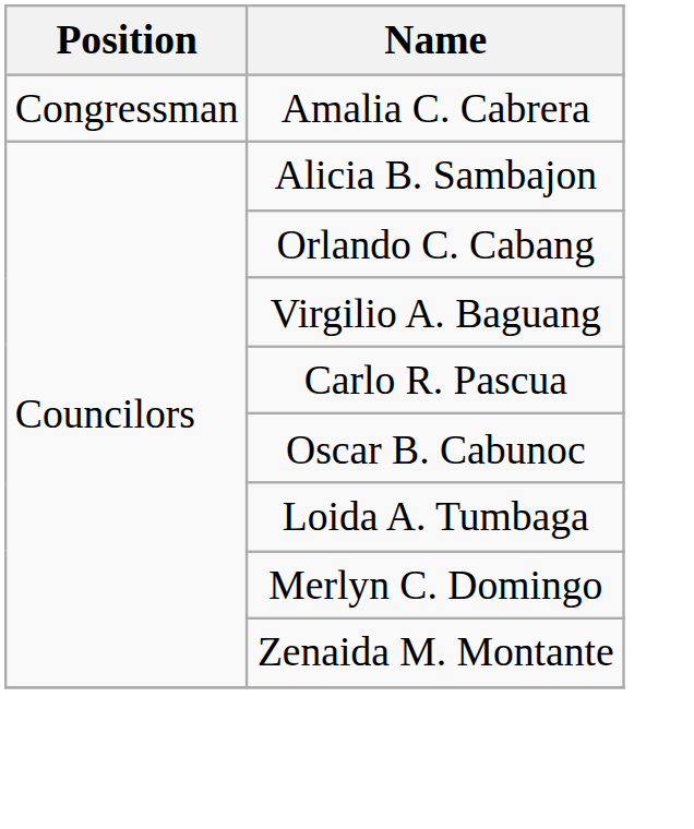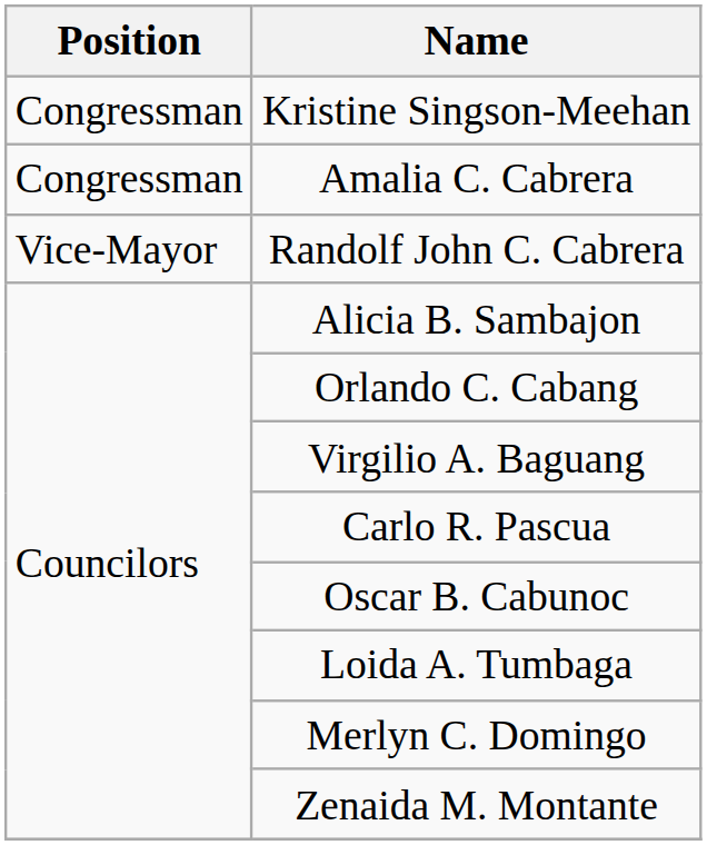 <table class="wikitable" style="line-height:1.20em; font-size:100%;">
 <tr>
 <th>Position</th>
 <th>Name</th>
 </tr>
 <tr>
 <td>Congressman</td>
+<td style="text-align:center;">Kristine Singson-Meehan</td>
+</tr>
+<tr>
+<td>Congressman</td>
 <td style="text-align:center;">Amalia C. Cabrera</td>
+</tr>
+<tr>
+<td>Vice-Mayor</td>
+<td style="text-align:center;">Randolf John C. Cabrera</td>
 </tr>
 <tr>
 <td rowspan=8>Councilors</td>
 <td style="text-align:center;">Alicia B. Sambajon</td>
 </tr>
 <tr>
 <td style="text-align:center;">Orlando C. Cabang</td>
 </tr>
 <tr>
 <td style="text-align:center;">Virgilio A. Baguang</td>
 </tr>
 <tr>
 <td style="text-align:center;">Carlo R. Pascua</td>
 </tr>
 <tr>
 <td style="text-align:center;">Oscar B. Cabunoc</td>
 </tr>
 <tr>
 <td style="text-align:center;">Loida A. Tumbaga</td>
 </tr>
 <tr>
 <td style="text-align:center;">Merlyn C. Domingo</td>
 </tr>
 <tr>
 <td style="text-align:center;">Zenaida M. Montante</td>
 </tr>
 <tr>
 </tr>
 </table>
